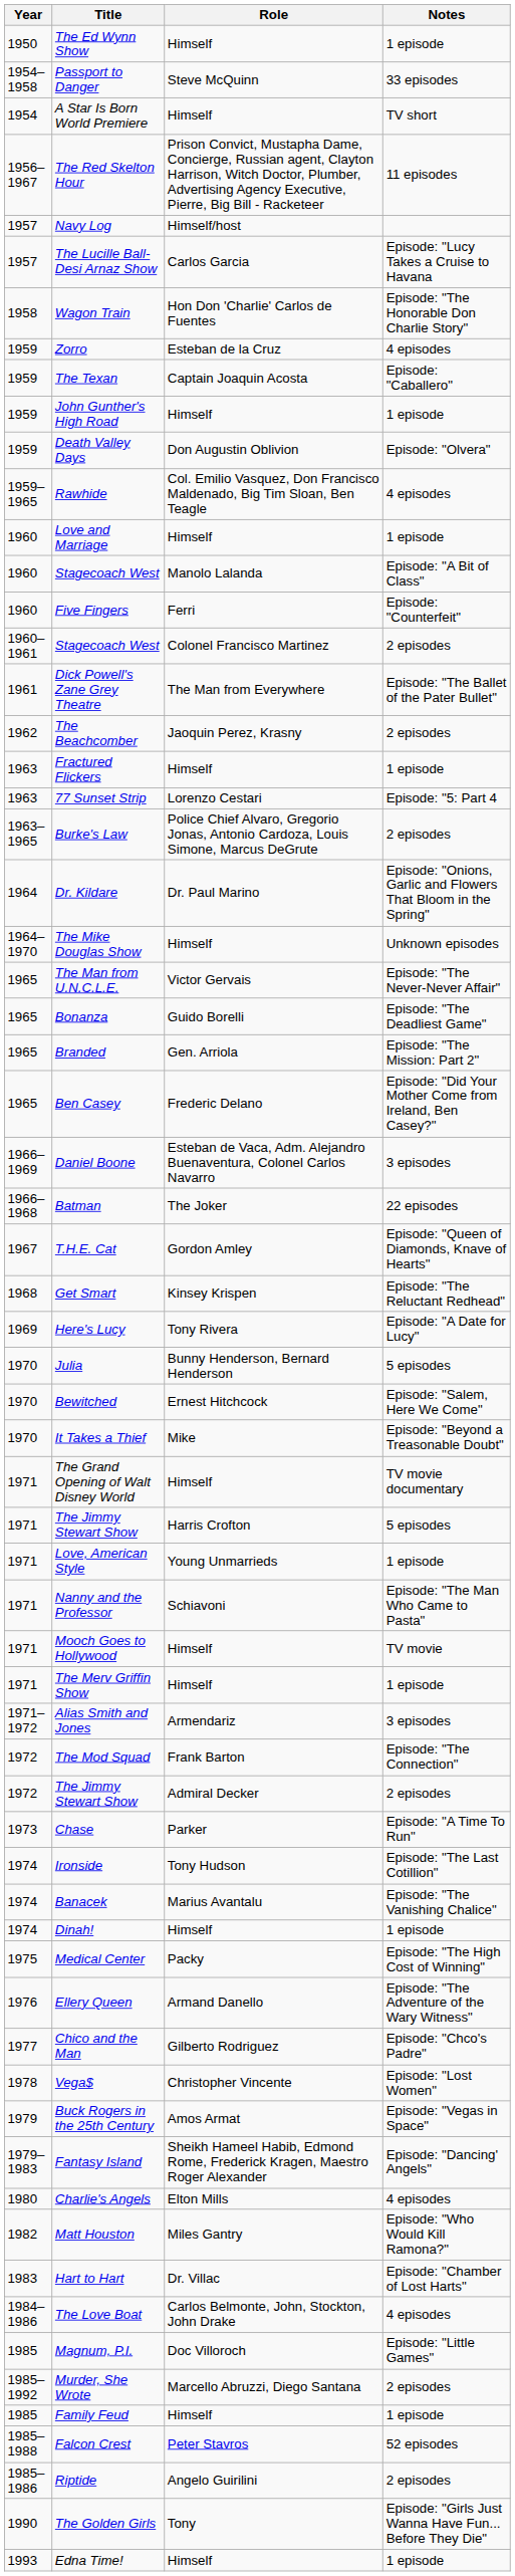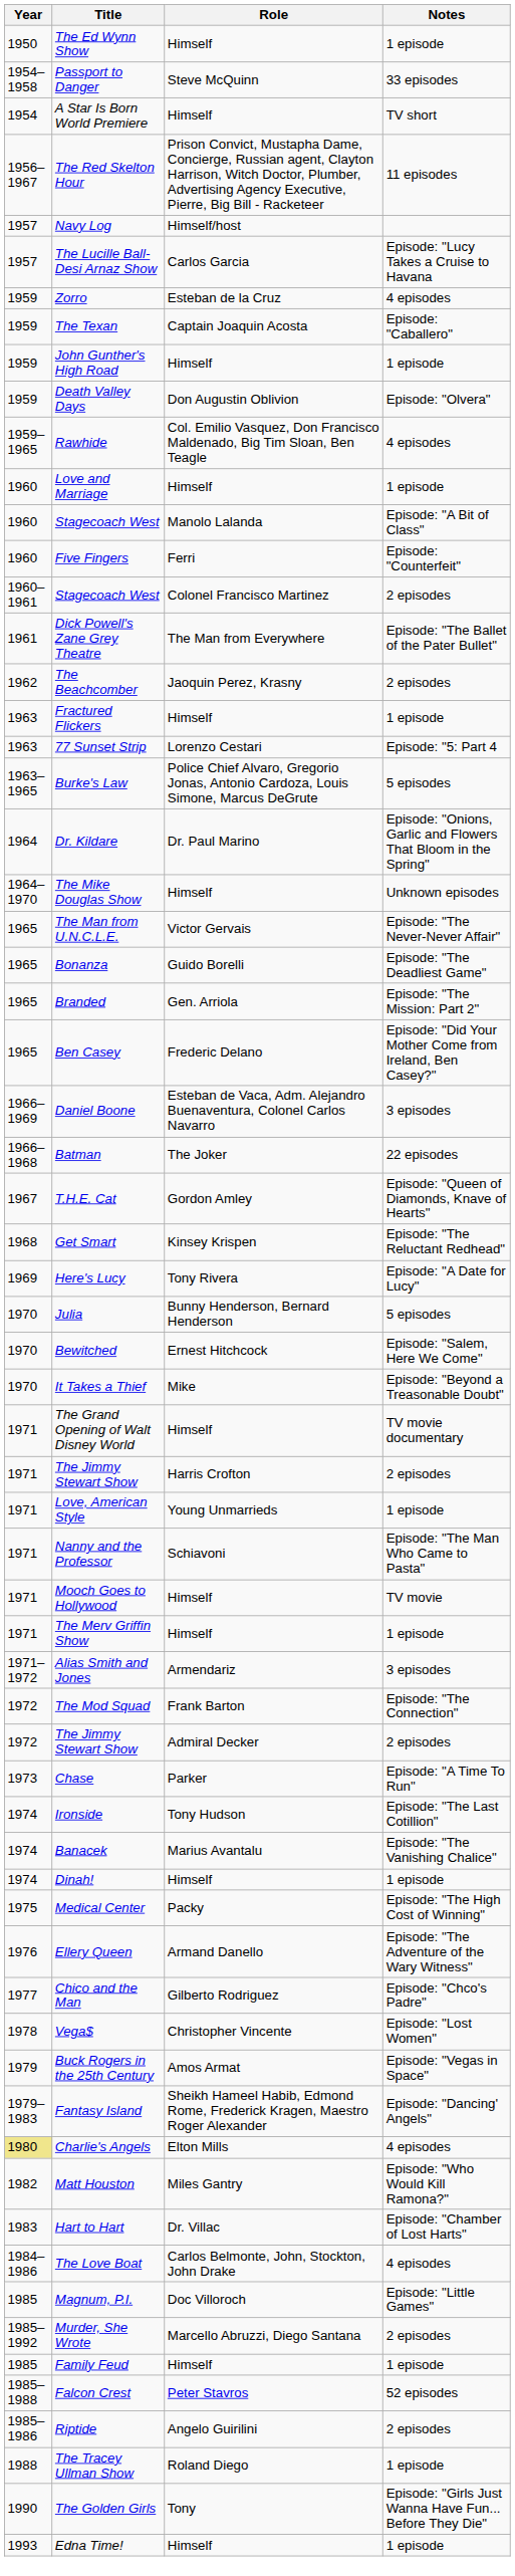 <table class="wikitable sortable">
 <tr>
 <th>Year</th>
 <th>Title</th>
 <th>Role</th>
 <th class="unsortable">Notes</th>
 </tr>
 <tr>
 <td>1950</td>
 <td><em><a href='#'>The Ed Wynn Show</a></em></td>
 <td>Himself</td>
 <td>1 episode</td>
 </tr>
 <tr>
 <td>1954–1958</td>
 <td><em><a href='#'>Passport to Danger</a></em></td>
 <td>Steve McQuinn</td>
 <td>33 episodes</td>
 </tr>
 <tr>
 <td>1954</td>
 <td><em>A Star Is Born World Premiere</em></td>
 <td>Himself</td>
 <td>TV short</td>
 </tr>
 <tr>
 <td>1956–1967</td>
 <td><em><a href='#'>The Red Skelton Hour</a></em></td>
 <td>Prison Convict, Mustapha Dame, Concierge, Russian agent, Clayton Harrison, Witch Doctor, Plumber, Advertising Agency Executive, Pierre, Big Bill - Racketeer</td>
 <td>11 episodes</td>
 </tr>
 <tr>
 <td>1957</td>
 <td><em><a href='#'>Navy Log</a></em></td>
 <td>Himself/host</td>
 <td></td>
 </tr>
 <tr>
 <td>1957</td>
 <td><em><a href='#'>The Lucille Ball-Desi Arnaz Show</a></em></td>
 <td>Carlos Garcia</td>
 <td>Episode: "Lucy Takes a Cruise to Havana</td>
-</tr>
-<tr>
-<td>1958</td>
-<td><em><a href='#'>Wagon Train</a></em></td>
-<td>Hon Don 'Charlie' Carlos de Fuentes</td>
-<td>Episode: "The Honorable Don Charlie Story"</td>
 </tr>
 <tr>
 <td>1959</td>
 <td><em><a href='#'>Zorro</a></em></td>
 <td>Esteban de la Cruz</td>
 <td>4 episodes</td>
 </tr>
 <tr>
 <td>1959</td>
 <td><em><a href='#'>The Texan</a></em></td>
 <td>Captain Joaquin Acosta</td>
 <td>Episode: "Caballero"</td>
 </tr>
 <tr>
 <td>1959</td>
 <td><em><a href='#'>John Gunther's High Road</a></em></td>
 <td>Himself</td>
 <td>1 episode</td>
 </tr>
 <tr>
 <td>1959</td>
 <td><em><a href='#'>Death Valley Days</a></em></td>
 <td>Don Augustin Oblivion</td>
 <td>Episode: "Olvera"</td>
 </tr>
 <tr>
 <td>1959–1965</td>
 <td><em><a href='#'>Rawhide</a></em></td>
 <td>Col. Emilio Vasquez, Don Francisco Maldenado, Big Tim Sloan, Ben Teagle</td>
 <td>4 episodes</td>
 </tr>
 <tr>
 <td>1960</td>
 <td><em><a href='#'>Love and Marriage</a></em></td>
 <td>Himself</td>
 <td>1 episode</td>
 </tr>
 <tr>
 <td>1960</td>
 <td><em><a href='#'>Stagecoach West</a></em></td>
 <td>Manolo Lalanda</td>
 <td>Episode: "A Bit of Class"</td>
 </tr>
 <tr>
 <td>1960</td>
 <td><em><a href='#'>Five Fingers</a></em></td>
 <td>Ferri</td>
 <td>Episode: "Counterfeit"</td>
 </tr>
 <tr>
 <td>1960–1961</td>
 <td><em><a href='#'>Stagecoach West</a></em></td>
 <td>Colonel Francisco Martinez</td>
 <td>2 episodes</td>
 </tr>
 <tr>
 <td>1961</td>
 <td><em><a href='#'>Dick Powell's Zane Grey Theatre</a></em></td>
 <td>The Man from Everywhere</td>
 <td>Episode: "The Ballet of the Pater Bullet"</td>
 </tr>
 <tr>
 <td>1962</td>
 <td><em><a href='#'>The Beachcomber</a></em></td>
 <td>Jaoquin Perez, Krasny</td>
 <td>2 episodes</td>
 </tr>
 <tr>
 <td>1963</td>
 <td><em><a href='#'>Fractured Flickers</a></em></td>
 <td>Himself</td>
 <td>1 episode</td>
 </tr>
 <tr>
 <td>1963</td>
 <td><em><a href='#'>77 Sunset Strip</a></em></td>
 <td>Lorenzo Cestari</td>
 <td>Episode: "5: Part 4</td>
 </tr>
 <tr>
 <td>1963–1965</td>
 <td><em><a href='#'>Burke's Law</a></em></td>
 <td>Police Chief Alvaro, Gregorio Jonas, Antonio Cardoza, Louis Simone, Marcus DeGrute</td>
-<td>2 episodes</td>
+<td>5 episodes</td>
 </tr>
 <tr>
 <td>1964</td>
 <td><em><a href='#'>Dr. Kildare</a></em></td>
 <td>Dr. Paul Marino</td>
 <td>Episode: "Onions, Garlic and Flowers That Bloom in the Spring"</td>
 </tr>
 <tr>
 <td>1964–1970</td>
 <td><em><a href='#'>The Mike Douglas Show</a></em></td>
 <td>Himself</td>
 <td>Unknown episodes</td>
 </tr>
 <tr>
 <td>1965</td>
 <td><em><a href='#'>The Man from U.N.C.L.E.</a></em></td>
 <td>Victor Gervais</td>
 <td>Episode: "The Never-Never Affair"</td>
 </tr>
 <tr>
 <td>1965</td>
 <td><em><a href='#'>Bonanza</a></em></td>
 <td>Guido Borelli</td>
 <td>Episode: "The Deadliest Game"</td>
 </tr>
 <tr>
 <td>1965</td>
 <td><em><a href='#'>Branded</a></em></td>
 <td>Gen. Arriola</td>
 <td>Episode: "The Mission: Part 2"</td>
 </tr>
 <tr>
 <td>1965</td>
 <td><em><a href='#'>Ben Casey</a></em></td>
 <td>Frederic Delano</td>
 <td>Episode: "Did Your Mother Come from Ireland, Ben Casey?"</td>
 </tr>
 <tr>
 <td>1966–1969</td>
 <td><em><a href='#'>Daniel Boone</a></em></td>
 <td>Esteban de Vaca, Adm. Alejandro Buenaventura, Colonel Carlos Navarro</td>
 <td>3 episodes</td>
 </tr>
 <tr>
 <td>1966–1968</td>
 <td><em><a href='#'>Batman</a></em></td>
 <td>The Joker</td>
 <td>22 episodes</td>
 </tr>
 <tr>
 <td>1967</td>
 <td><em><a href='#'>T.H.E. Cat</a></em></td>
 <td>Gordon Amley</td>
 <td>Episode: "Queen of Diamonds, Knave of Hearts"</td>
 </tr>
 <tr>
 <td>1968</td>
 <td><em><a href='#'>Get Smart</a></em></td>
 <td>Kinsey Krispen</td>
 <td>Episode: "The Reluctant Redhead"</td>
 </tr>
 <tr>
 <td>1969</td>
 <td><em><a href='#'>Here's Lucy</a></em></td>
 <td>Tony Rivera</td>
 <td>Episode: "A Date for Lucy"</td>
 </tr>
 <tr>
 <td>1970</td>
 <td><em><a href='#'>Julia</a></em></td>
 <td>Bunny Henderson, Bernard Henderson</td>
 <td>5 episodes</td>
 </tr>
 <tr>
 <td>1970</td>
 <td><em><a href='#'>Bewitched</a></em></td>
 <td>Ernest Hitchcock</td>
 <td>Episode: "Salem, Here We Come"</td>
 </tr>
 <tr>
 <td>1970</td>
 <td><em><a href='#'>It Takes a Thief</a></em></td>
 <td>Mike</td>
 <td>Episode: "Beyond a Treasonable Doubt"</td>
 </tr>
 <tr>
 <td>1971</td>
 <td><em>The Grand Opening of Walt Disney World</em></td>
 <td>Himself</td>
 <td>TV movie documentary</td>
 </tr>
 <tr>
 <td>1971</td>
 <td><em><a href='#'>The Jimmy Stewart Show</a></em></td>
 <td>Harris Crofton</td>
-<td>5 episodes</td>
+<td>2 episodes</td>
 </tr>
 <tr>
 <td>1971</td>
 <td><em><a href='#'>Love, American Style</a></em></td>
 <td>Young Unmarrieds</td>
 <td>1 episode</td>
 </tr>
 <tr>
 <td>1971</td>
 <td><em><a href='#'>Nanny and the Professor</a></em></td>
 <td>Schiavoni</td>
 <td>Episode: "The Man Who Came to Pasta"</td>
 </tr>
 <tr>
 <td>1971</td>
 <td><em><a href='#'>Mooch Goes to Hollywood</a></em></td>
 <td>Himself</td>
 <td>TV movie</td>
 </tr>
 <tr>
 <td>1971</td>
 <td><em><a href='#'>The Merv Griffin Show</a></em></td>
 <td>Himself</td>
 <td>1 episode</td>
 </tr>
 <tr>
 <td>1971–1972</td>
 <td><em><a href='#'>Alias Smith and Jones</a></em></td>
 <td>Armendariz</td>
 <td>3 episodes</td>
 </tr>
 <tr>
 <td>1972</td>
 <td><em><a href='#'>The Mod Squad</a></em></td>
 <td>Frank Barton</td>
 <td>Episode: "The Connection"</td>
 </tr>
 <tr>
 <td>1972</td>
 <td><em><a href='#'>The Jimmy Stewart Show</a></em></td>
 <td>Admiral Decker</td>
 <td>2 episodes</td>
 </tr>
 <tr>
 <td>1973</td>
 <td><em><a href='#'>Chase</a></em></td>
 <td>Parker</td>
 <td>Episode: "A Time To Run"</td>
 </tr>
 <tr>
 <td>1974</td>
 <td><em><a href='#'>Ironside</a></em></td>
 <td>Tony Hudson</td>
 <td>Episode: "The Last Cotillion"</td>
 </tr>
 <tr>
 <td>1974</td>
 <td><em><a href='#'>Banacek</a></em></td>
 <td>Marius Avantalu</td>
 <td>Episode: "The Vanishing Chalice"</td>
 </tr>
 <tr>
 <td>1974</td>
 <td><em><a href='#'>Dinah!</a></em></td>
 <td>Himself</td>
 <td>1 episode</td>
 </tr>
 <tr>
 <td>1975</td>
 <td><em><a href='#'>Medical Center</a></em></td>
 <td>Packy</td>
 <td>Episode: "The High Cost of Winning"</td>
 </tr>
 <tr>
 <td>1976</td>
 <td><em><a href='#'>Ellery Queen</a></em></td>
 <td>Armand Danello</td>
 <td>Episode: "The Adventure of the Wary Witness"</td>
 </tr>
 <tr>
 <td>1977</td>
 <td><em><a href='#'>Chico and the Man</a></em></td>
 <td>Gilberto Rodriguez</td>
 <td>Episode: "Chco's Padre"</td>
 </tr>
 <tr>
 <td>1978</td>
 <td><em><a href='#'>Vega$</a></em></td>
 <td>Christopher Vincente</td>
 <td>Episode: "Lost Women"</td>
 </tr>
 <tr>
 <td>1979</td>
 <td><em><a href='#'>Buck Rogers in the 25th Century</a></em></td>
 <td>Amos Armat</td>
 <td>Episode: "Vegas in Space"</td>
 </tr>
 <tr>
 <td>1979–1983</td>
 <td><em><a href='#'>Fantasy Island</a></em></td>
 <td>Sheikh Hameel Habib, Edmond Rome, Frederick Kragen, Maestro Roger Alexander</td>
 <td>Episode: "Dancing' Angels"</td>
 </tr>
 <tr>
-<td>1980</td>
+<td style="background: khaki;">1980</td>
 <td><em><a href='#'>Charlie's Angels</a></em></td>
 <td>Elton Mills</td>
 <td>4 episodes</td>
 </tr>
 <tr>
 <td>1982</td>
 <td><em><a href='#'>Matt Houston</a></em></td>
 <td>Miles Gantry</td>
 <td>Episode: "Who Would Kill Ramona?"</td>
 </tr>
 <tr>
 <td>1983</td>
 <td><em><a href='#'>Hart to Hart</a></em></td>
 <td>Dr. Villac</td>
 <td>Episode: "Chamber of Lost Harts"</td>
 </tr>
 <tr>
 <td>1984–1986</td>
 <td><em><a href='#'>The Love Boat</a></em></td>
 <td>Carlos Belmonte, John, Stockton, John Drake</td>
 <td>4 episodes</td>
 </tr>
 <tr>
 <td>1985</td>
 <td><em><a href='#'>Magnum, P.I.</a></em></td>
 <td>Doc Villoroch</td>
 <td>Episode: "Little Games"</td>
 </tr>
 <tr>
 <td>1985–1992</td>
 <td><em><a href='#'>Murder, She Wrote</a></em></td>
 <td>Marcello Abruzzi, Diego Santana</td>
 <td>2 episodes</td>
 </tr>
 <tr>
 <td>1985</td>
 <td><em><a href='#'>Family Feud</a></em></td>
 <td>Himself</td>
 <td>1 episode</td>
 </tr>
 <tr>
 <td>1985–1988</td>
 <td><em><a href='#'>Falcon Crest</a></em></td>
 <td><a href='#'>Peter Stavros</a></td>
 <td>52 episodes</td>
 </tr>
 <tr>
 <td>1985–1986</td>
 <td><em><a href='#'>Riptide</a></em></td>
 <td>Angelo Guirilini</td>
 <td>2 episodes</td>
 </tr>
 <tr>
+<td>1988</td>
+<td><em><a href='#'>The Tracey Ullman Show</a></em></td>
+<td>Roland Diego</td>
+<td>1 episode</td>
+</tr>
+<tr>
 <td>1990</td>
 <td><em><a href='#'>The Golden Girls</a></em></td>
 <td>Tony</td>
 <td>Episode: "Girls Just Wanna Have Fun... Before They Die"</td>
 </tr>
 <tr>
 <td>1993</td>
 <td><em>Edna Time!</em></td>
 <td>Himself</td>
 <td>1 episode</td>
 </tr>
 </table>
